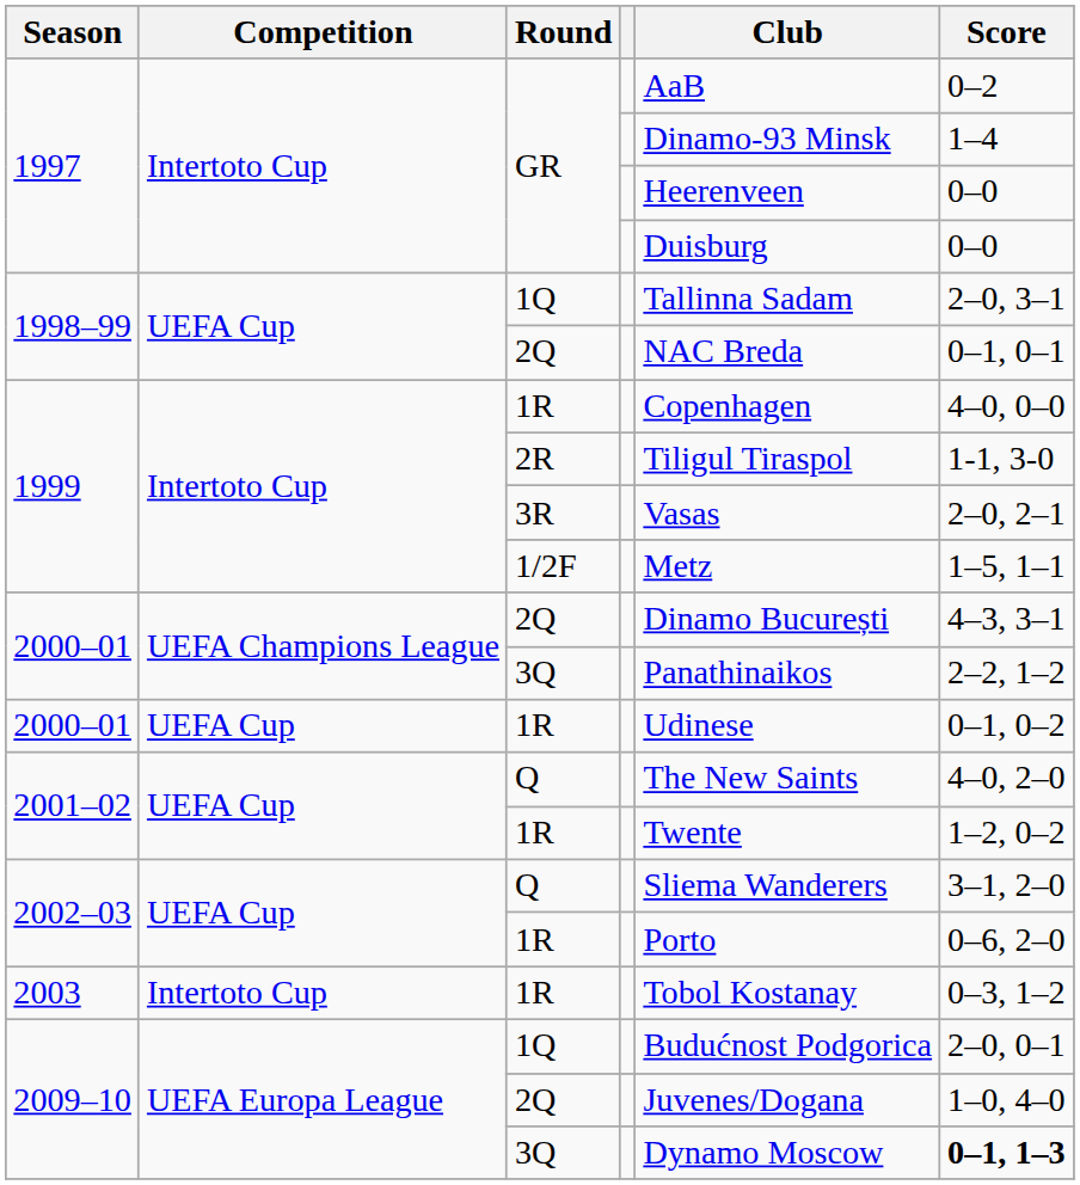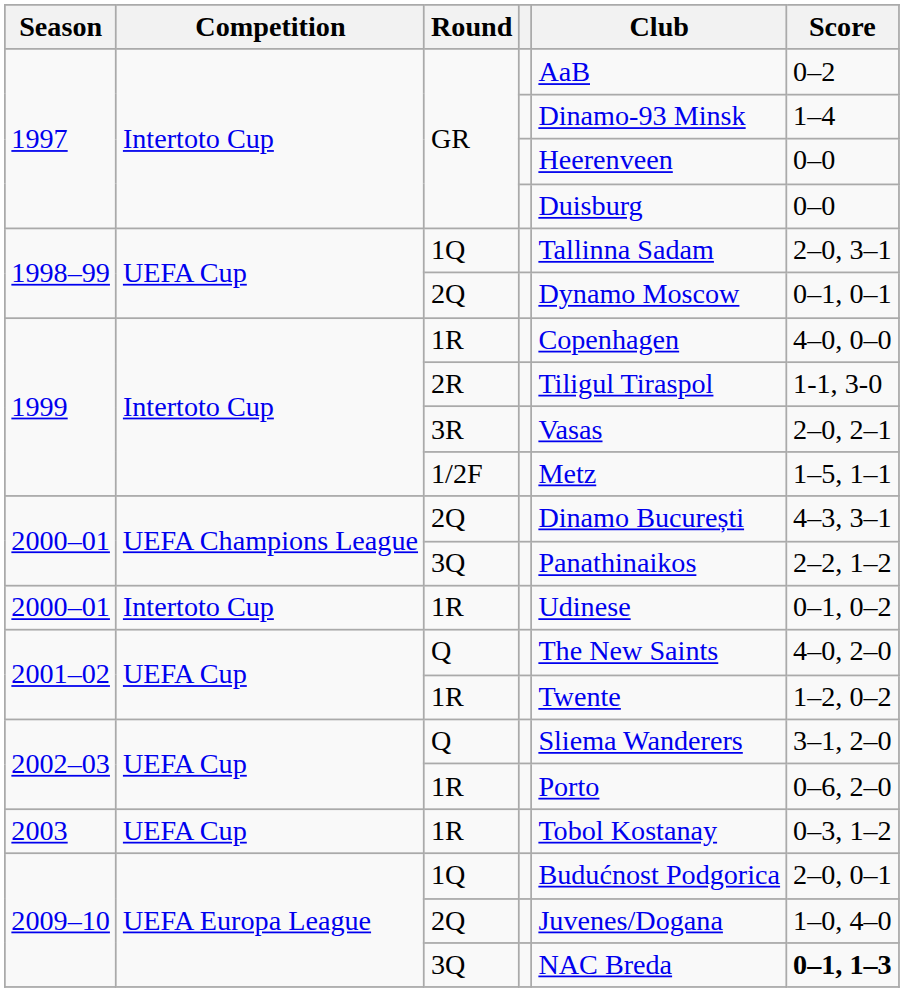 <table class="wikitable">
 <tr>
 <th>Season</th>
 <th>Competition</th>
 <th>Round</th>
 <th></th>
 <th>Club</th>
 <th>Score</th>
 </tr>
 <tr>
 <td rowspan='4'><a href='#'>1997</a></td>
 <td rowspan='4'><a href='#'>Intertoto Cup</a></td>
 <td rowspan='4'>GR</td>
 <td></td>
 <td><a href='#'>AaB</a></td>
 <td>0–2</td>
 </tr>
 <tr>
 <td></td>
 <td><a href='#'>Dinamo-93 Minsk</a></td>
 <td>1–4</td>
 </tr>
 <tr>
 <td></td>
 <td><a href='#'>Heerenveen</a></td>
 <td>0–0</td>
 </tr>
 <tr>
 <td></td>
 <td><a href='#'>Duisburg</a></td>
 <td>0–0</td>
 </tr>
 <tr>
 <td rowspan='2'><a href='#'>1998–99</a></td>
 <td rowspan='2'><a href='#'>UEFA Cup</a></td>
 <td>1Q</td>
 <td></td>
 <td><a href='#'>Tallinna Sadam</a></td>
 <td>2–0, 3–1</td>
 </tr>
 <tr>
 <td>2Q</td>
 <td></td>
-<td><a href='#'>NAC Breda</a></td>
+<td><a href='#'>Dynamo Moscow</a></td>
 <td>0–1, 0–1</td>
 </tr>
 <tr>
 <td rowspan='4'><a href='#'>1999</a></td>
 <td rowspan='4'><a href='#'>Intertoto Cup</a></td>
 <td>1R</td>
 <td></td>
 <td><a href='#'>Copenhagen</a></td>
 <td>4–0, 0–0</td>
 </tr>
 <tr>
 <td>2R</td>
 <td></td>
 <td><a href='#'>Tiligul Tiraspol</a></td>
 <td>1-1, 3-0</td>
 </tr>
 <tr>
 <td>3R</td>
 <td></td>
 <td><a href='#'>Vasas</a></td>
 <td>2–0, 2–1</td>
 </tr>
 <tr>
 <td>1/2F</td>
 <td></td>
 <td><a href='#'>Metz</a></td>
 <td>1–5, 1–1</td>
 </tr>
 <tr>
 <td rowspan='2'><a href='#'>2000–01</a></td>
 <td rowspan='2'><a href='#'>UEFA Champions League</a></td>
 <td>2Q</td>
 <td></td>
 <td><a href='#'>Dinamo București</a></td>
 <td>4–3, 3–1</td>
 </tr>
 <tr>
 <td>3Q</td>
 <td></td>
 <td><a href='#'>Panathinaikos</a></td>
 <td>2–2, 1–2</td>
 </tr>
 <tr>
 <td rowspan='1'><a href='#'>2000–01</a></td>
-<td rowspan='1'><a href='#'>UEFA Cup</a></td>
+<td rowspan='1'><a href='#'>Intertoto Cup</a></td>
 <td>1R</td>
 <td></td>
 <td><a href='#'>Udinese</a></td>
 <td>0–1, 0–2</td>
 </tr>
 <tr>
 <td rowspan='2'><a href='#'>2001–02</a></td>
 <td rowspan='2'><a href='#'>UEFA Cup</a></td>
 <td>Q</td>
 <td></td>
 <td><a href='#'>The New Saints</a></td>
 <td>4–0, 2–0</td>
 </tr>
 <tr>
 <td>1R</td>
 <td></td>
 <td><a href='#'>Twente</a></td>
 <td>1–2, 0–2</td>
 </tr>
 <tr>
 <td rowspan='2'><a href='#'>2002–03</a></td>
 <td rowspan='2'><a href='#'>UEFA Cup</a></td>
 <td>Q</td>
 <td></td>
 <td><a href='#'>Sliema Wanderers</a></td>
 <td>3–1, 2–0</td>
 </tr>
 <tr>
 <td>1R</td>
 <td></td>
 <td><a href='#'>Porto</a></td>
 <td>0–6, 2–0</td>
 </tr>
 <tr>
 <td rowspan='1'><a href='#'>2003</a></td>
-<td rowspan='1'><a href='#'>Intertoto Cup</a></td>
+<td rowspan='1'><a href='#'>UEFA Cup</a></td>
 <td>1R</td>
 <td></td>
 <td><a href='#'>Tobol Kostanay</a></td>
 <td>0–3, 1–2</td>
 </tr>
 <tr>
 <td rowspan='3'><a href='#'>2009–10</a></td>
 <td rowspan='3'><a href='#'>UEFA Europa League</a></td>
 <td>1Q</td>
 <td></td>
 <td><a href='#'>Budućnost Podgorica</a></td>
 <td>2–0, 0–1</td>
 </tr>
 <tr>
 <td>2Q</td>
 <td></td>
 <td><a href='#'>Juvenes/Dogana</a></td>
 <td>1–0, 4–0</td>
 </tr>
 <tr>
 <td>3Q</td>
 <td></td>
-<td><a href='#'>Dynamo Moscow</a></td>
+<td><a href='#'>NAC Breda</a></td>
 <td><strong>0–1, 1–3</strong></td>
 </tr>
 </table>
